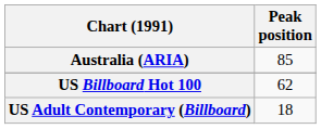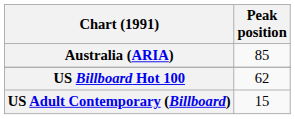 <table class="wikitable sortable plainrowheaders">
 <tr>
 <th>Chart (1991)</th>
 <th>Peak<br>position</th>
 </tr>
 <tr>
 <th scope="row">Australia (<a href='#'>ARIA</a>)</th>
 <td align="center">85</td>
 </tr>
 <tr>
 </tr>
 <tr>
 <th scope="row">US <a href='#'><em>Billboard</em> Hot 100</a></th>
 <td align="center">62</td>
 </tr>
 <tr>
 <th scope="row">US <a href='#'>Adult Contemporary</a> (<em><a href='#'>Billboard</a></em>)</th>
-<td align="center">18</td>
+<td align="center">15</td>
 </tr>
 </table>
